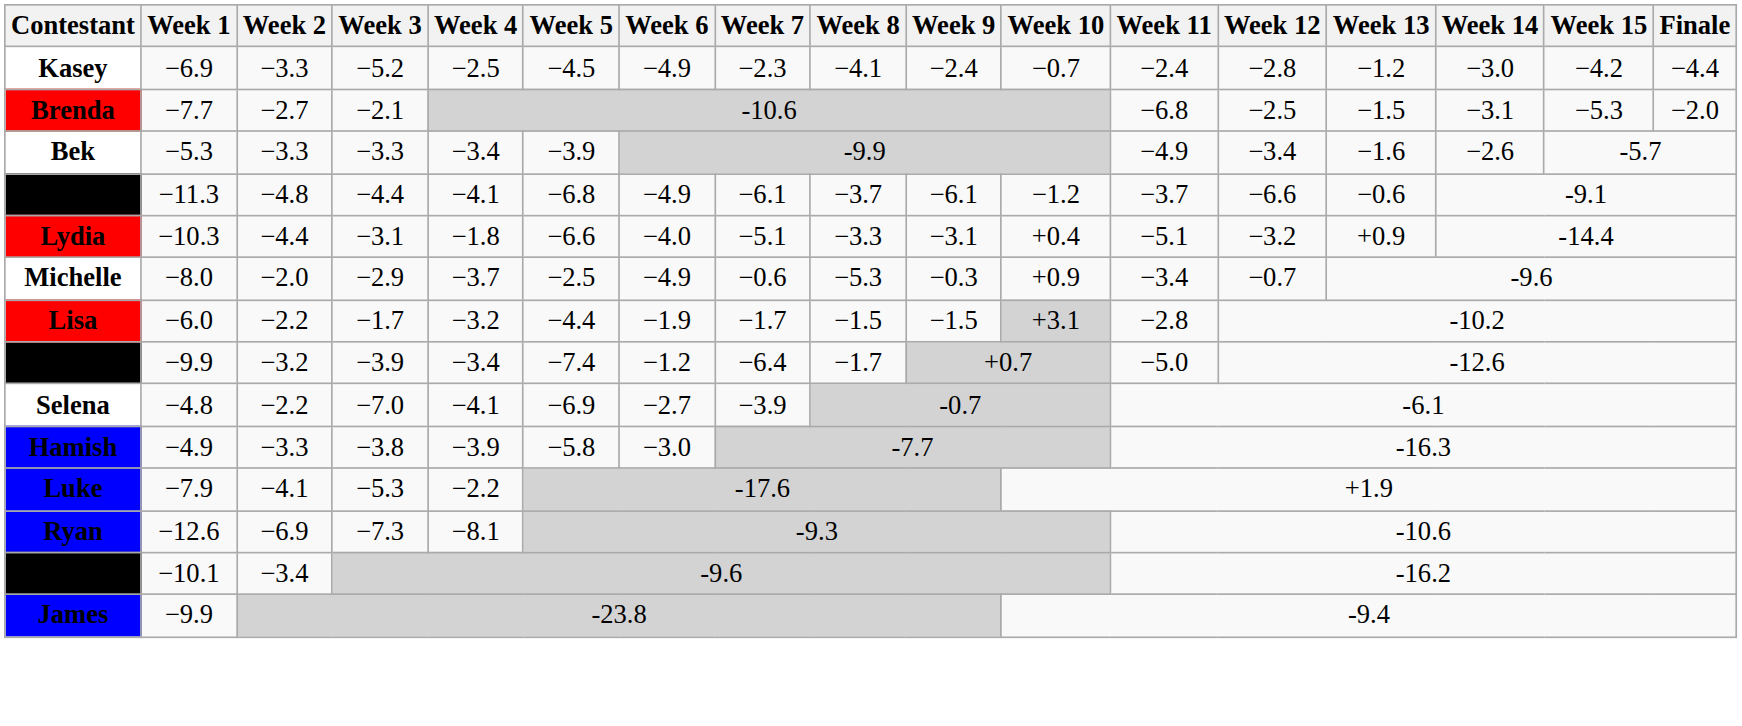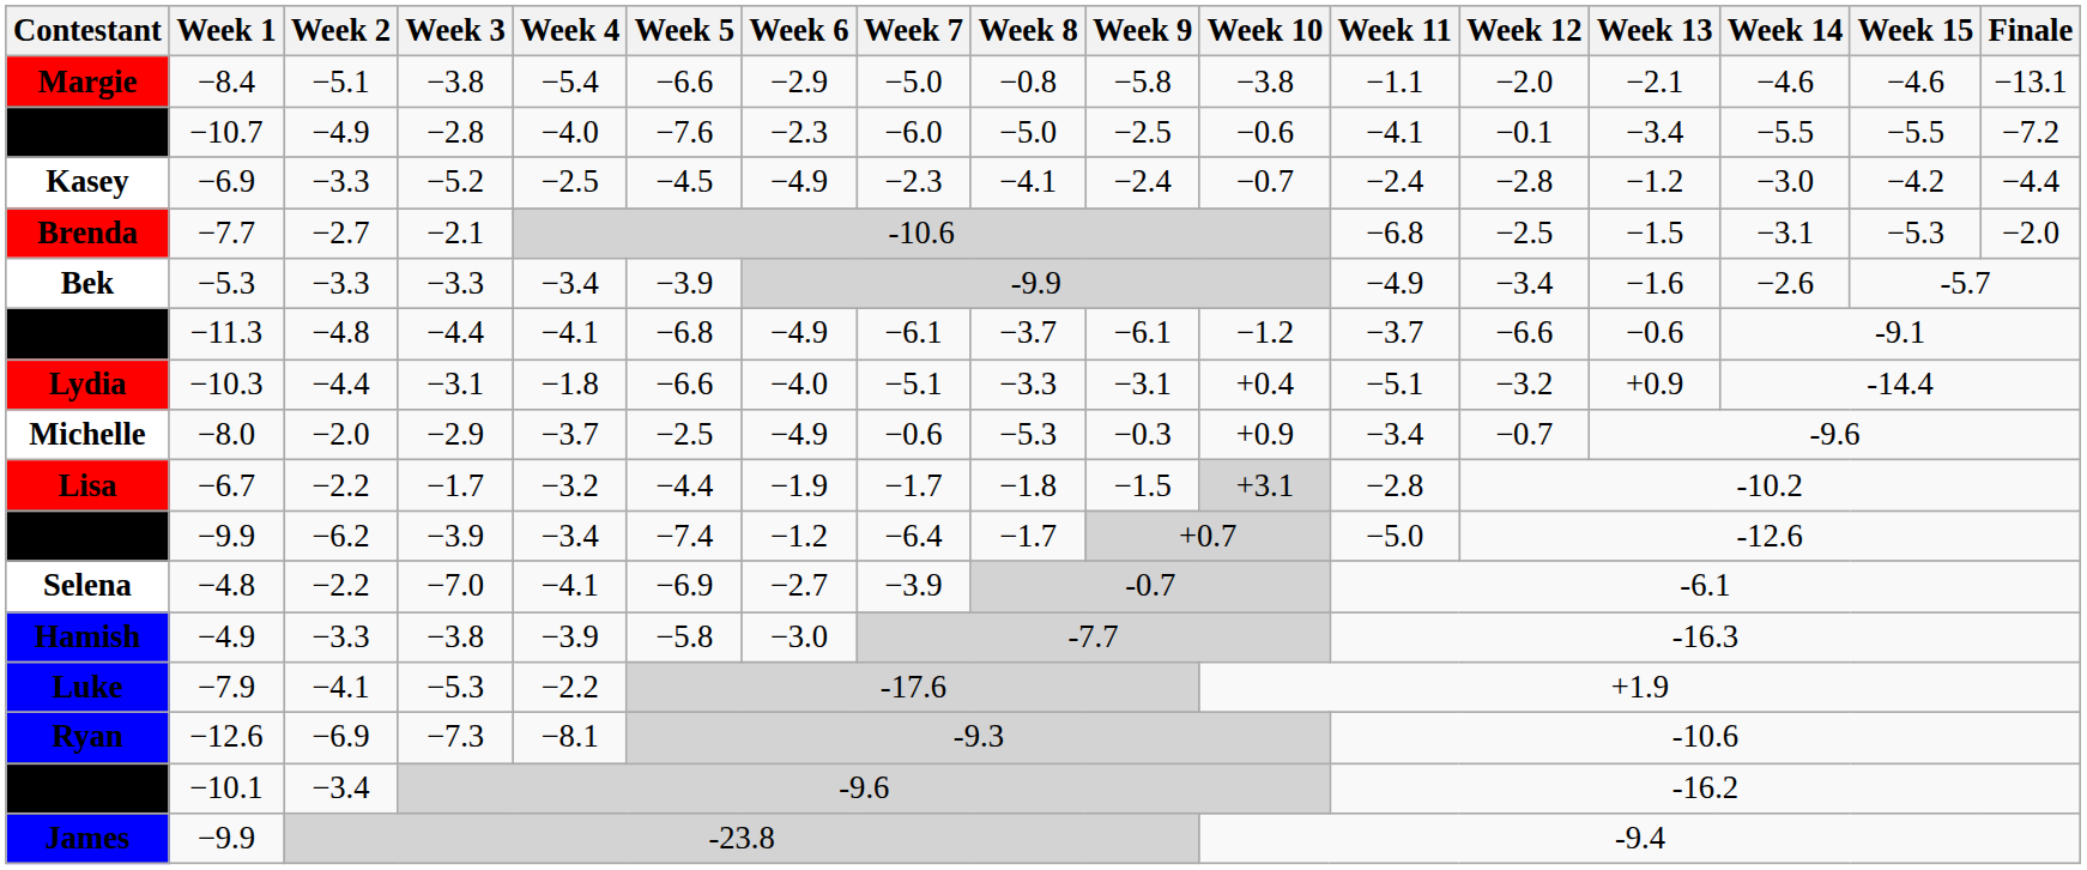 <table class="wikitable sortable" border="1" style="text-align:center" align="center">
 <tr>
 <th>Contestant</th>
 <th>Week 1</th>
 <th>Week 2</th>
 <th>Week 3</th>
 <th>Week 4</th>
 <th>Week 5</th>
 <th>Week 6</th>
 <th>Week 7</th>
 <th>Week 8</th>
 <th>Week 9</th>
 <th>Week 10</th>
 <th>Week 11</th>
 <th>Week 12</th>
 <th>Week 13</th>
 <th>Week 14</th>
 <th>Week 15</th>
 <th>Finale</th>
+</tr>
+<tr>
+<td bgcolor=red><span><strong>Margie</strong></span></td>
+<td>−8.4</td>
+<td>−5.1</td>
+<td>−3.8</td>
+<td>−5.4</td>
+<td>−6.6</td>
+<td>−2.9</td>
+<td>−5.0</td>
+<td>−0.8</td>
+<td>−5.8</td>
+<td>−3.8</td>
+<td>−1.1</td>
+<td>−2.0</td>
+<td>−2.1</td>
+<td>−4.6</td>
+<td>−4.6</td>
+<td>−13.1</td>
+</tr>
+<tr>
+<td bgcolor=black><span><strong>Alex</strong></span></td>
+<td>−10.7</td>
+<td>−4.9</td>
+<td>−2.8</td>
+<td>−4.0</td>
+<td>−7.6</td>
+<td>−2.3</td>
+<td>−6.0</td>
+<td>−5.0</td>
+<td>−2.5</td>
+<td>−0.6</td>
+<td>−4.1</td>
+<td>−0.1</td>
+<td>−3.4</td>
+<td>−5.5</td>
+<td>−5.5</td>
+<td>−7.2</td>
 </tr>
 <tr>
 <td bgcolor=white><span><strong>Kasey</strong></span></td>
 <td>−6.9</td>
 <td>−3.3</td>
 <td>−5.2</td>
 <td>−2.5</td>
 <td>−4.5</td>
 <td>−4.9</td>
 <td>−2.3</td>
 <td>−4.1</td>
 <td>−2.4</td>
 <td>−0.7</td>
 <td>−2.4</td>
 <td>−2.8</td>
 <td>−1.2</td>
 <td>−3.0</td>
 <td>−4.2</td>
 <td>−4.4</td>
 </tr>
 <tr>
 <td bgcolor=red><span><strong>Brenda</strong></span></td>
 <td>−7.7</td>
 <td>−2.7</td>
 <td>−2.1</td>
 <td bgcolor="lightgrey" colspan="7">-10.6</td>
 <td>−6.8</td>
 <td>−2.5</td>
 <td>−1.5</td>
 <td>−3.1</td>
 <td>−5.3</td>
 <td>−2.0</td>
 </tr>
 <tr>
 <td bgcolor=white><span><strong>Bek</strong></span></td>
 <td>−5.3</td>
 <td>−3.3</td>
 <td>−3.3</td>
 <td>−3.4</td>
 <td>−3.9</td>
 <td bgcolor="lightgrey" colspan="5">-9.9</td>
 <td>−4.9</td>
 <td>−3.4</td>
 <td>−1.6</td>
 <td>−2.6</td>
 <td colspan='2'>-5.7</td>
 </tr>
 <tr>
 <td bgcolor=black><span><strong>Graham</strong></span></td>
 <td>−11.3</td>
 <td>−4.8</td>
 <td>−4.4</td>
 <td>−4.1</td>
 <td>−6.8</td>
 <td>−4.9</td>
 <td>−6.1</td>
 <td>−3.7</td>
 <td>−6.1</td>
 <td>−1.2</td>
 <td>−3.7</td>
 <td>−6.6</td>
 <td>−0.6</td>
 <td colspan="3">-9.1</td>
 </tr>
 <tr>
 <td bgcolor=red><span><strong>Lydia</strong></span></td>
 <td>−10.3</td>
 <td>−4.4</td>
 <td>−3.1</td>
 <td>−1.8</td>
 <td>−6.6</td>
 <td>−4.0</td>
 <td>−5.1</td>
 <td>−3.3</td>
 <td>−3.1</td>
 <td>+0.4</td>
 <td>−5.1</td>
 <td>−3.2</td>
 <td>+0.9</td>
 <td colspan="3">-14.4</td>
 </tr>
 <tr>
 <td bgcolor=white><span><strong>Michelle</strong></span></td>
 <td>−8.0</td>
 <td>−2.0</td>
 <td>−2.9</td>
 <td>−3.7</td>
 <td>−2.5</td>
 <td>−4.9</td>
 <td>−0.6</td>
 <td>−5.3</td>
 <td>−0.3</td>
 <td>+0.9</td>
 <td>−3.4</td>
 <td>−0.7</td>
 <td colspan="4">-9.6</td>
 </tr>
 <tr>
 <td bgcolor=red><span><strong>Lisa</strong></span></td>
-<td>−6.0</td>
+<td>−6.7</td>
 <td>−2.2</td>
 <td>−1.7</td>
 <td>−3.2</td>
 <td>−4.4</td>
 <td>−1.9</td>
 <td>−1.7</td>
-<td>−1.5</td>
+<td>−1.8</td>
 <td>−1.5</td>
 <td bgcolor="lightgrey" colspan="1">+3.1</td>
 <td>−2.8</td>
 <td colspan="5">-10.2</td>
 </tr>
 <tr>
 <td bgcolor=black><span><strong>Simon</strong></span></td>
 <td>−9.9</td>
-<td>−3.2</td>
+<td>−6.2</td>
 <td>−3.9</td>
 <td>−3.4</td>
 <td>−7.4</td>
 <td>−1.2</td>
 <td>−6.4</td>
 <td>−1.7</td>
 <td bgcolor="lightgrey" colspan="2">+0.7</td>
 <td>−5.0</td>
 <td colspan="5">-12.6</td>
 </tr>
 <tr>
 <td bgcolor=white><span><strong>Selena</strong></span></td>
 <td>−4.8</td>
 <td>−2.2</td>
 <td>−7.0</td>
 <td>−4.1</td>
 <td>−6.9</td>
 <td>−2.7</td>
 <td>−3.9</td>
 <td bgcolor="lightgrey" colspan="3">-0.7</td>
 <td colspan="6">-6.1</td>
 </tr>
 <tr>
 <td bgcolor=blue><span><strong>Hamish</strong></span></td>
 <td>−4.9</td>
 <td>−3.3</td>
 <td>−3.8</td>
 <td>−3.9</td>
 <td>−5.8</td>
 <td>−3.0</td>
 <td bgcolor="lightgrey" colspan="4">-7.7</td>
 <td colspan="6">-16.3</td>
 </tr>
 <tr>
 <td bgcolor=blue><span><strong>Luke</strong></span></td>
 <td>−7.9</td>
 <td>−4.1</td>
 <td>−5.3</td>
 <td>−2.2</td>
 <td bgcolor="lightgrey" colspan="5">-17.6</td>
 <td colspan="7">+1.9</td>
 </tr>
 <tr>
 <td bgcolor=blue><span><strong>Ryan</strong></span></td>
 <td>−12.6</td>
 <td>−6.9</td>
 <td>−7.3</td>
 <td>−8.1</td>
 <td bgcolor="lightgrey" colspan="6">-9.3</td>
 <td colspan="6">-10.6</td>
 </tr>
 <tr>
 <td bgcolor=black><span><strong>Shane</strong></span></td>
 <td>−10.1</td>
 <td>−3.4</td>
 <td bgcolor="lightgrey" colspan="8">-9.6</td>
 <td colspan="6">-16.2</td>
 </tr>
 <tr>
 <td bgcolor=blue><span><strong>James</strong></span></td>
 <td>−9.9</td>
 <td bgcolor="lightgrey" colspan="8">-23.8</td>
 <td colspan="7">-9.4</td>
 </tr>
 </table>
